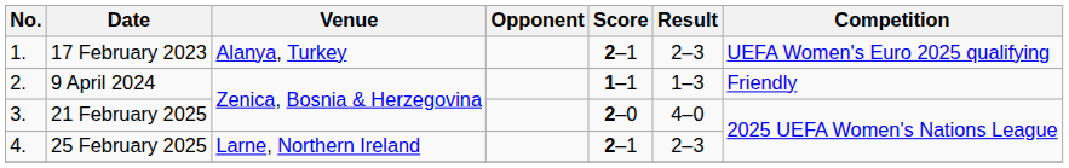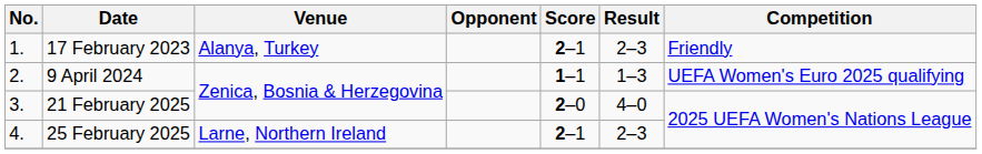 <table class="wikitable">
 <tr>
 <th>No.</th>
 <th>Date</th>
 <th>Venue</th>
 <th>Opponent</th>
 <th>Score</th>
 <th>Result</th>
 <th>Competition</th>
 </tr>
 <tr>
 <td>1.</td>
 <td>17 February 2023</td>
 <td><a href='#'>Alanya</a>, <a href='#'>Turkey</a></td>
 <td></td>
 <td align=center><strong>2</strong>–1</td>
 <td align=center>2–3</td>
-<td><a href='#'>UEFA Women's Euro 2025 qualifying</a></td>
+<td><a href='#'>Friendly</a></td>
 </tr>
 <tr>
 <td>2.</td>
 <td>9 April 2024</td>
 <td rowspan=2><a href='#'>Zenica</a>, <a href='#'>Bosnia & Herzegovina</a></td>
 <td></td>
 <td align=center><strong>1</strong>–1</td>
 <td align=center>1–3</td>
-<td><a href='#'>Friendly</a></td>
+<td><a href='#'>UEFA Women's Euro 2025 qualifying</a></td>
 </tr>
 <tr>
 <td>3.</td>
 <td>21 February 2025</td>
 <td></td>
 <td align=center><strong>2</strong>–0</td>
 <td align=center>4–0</td>
 <td rowspan=2><a href='#'>2025 UEFA Women's Nations League</a></td>
 </tr>
 <tr>
 <td>4.</td>
 <td>25 February 2025</td>
 <td><a href='#'>Larne</a>, <a href='#'>Northern Ireland</a></td>
 <td></td>
 <td align=center><strong>2</strong>–1</td>
 <td align=center>2–3</td>
 </tr>
 <tr>
 </tr>
 </table>
